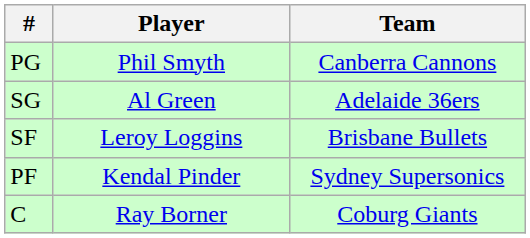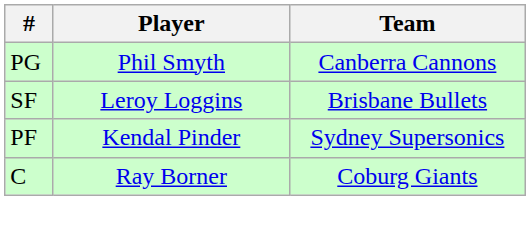 <table class="wikitable" style="text-align:center">
 <tr>
 <th width=25>#</th>
 <th width=150>Player</th>
 <th width=150>Team</th>
 </tr>
 <tr style="background:#cfc;">
 <td align=left>PG</td>
 <td><a href='#'>Phil Smyth</a></td>
 <td><a href='#'>Canberra Cannons</a></td>
-</tr>
-<tr style="background:#cfc;">
-<td align=left>SG</td>
-<td><a href='#'>Al Green</a></td>
-<td><a href='#'>Adelaide 36ers</a></td>
 </tr>
 <tr style="background:#cfc;">
 <td align=left>SF</td>
 <td><a href='#'>Leroy Loggins</a></td>
 <td><a href='#'>Brisbane Bullets</a></td>
 </tr>
 <tr style="background:#cfc;">
 <td align=left>PF</td>
 <td><a href='#'>Kendal Pinder</a></td>
 <td><a href='#'>Sydney Supersonics</a></td>
 </tr>
 <tr style="background:#cfc;">
 <td align=left>C</td>
 <td><a href='#'>Ray Borner</a></td>
 <td><a href='#'>Coburg Giants</a></td>
 </tr>
 </table>
